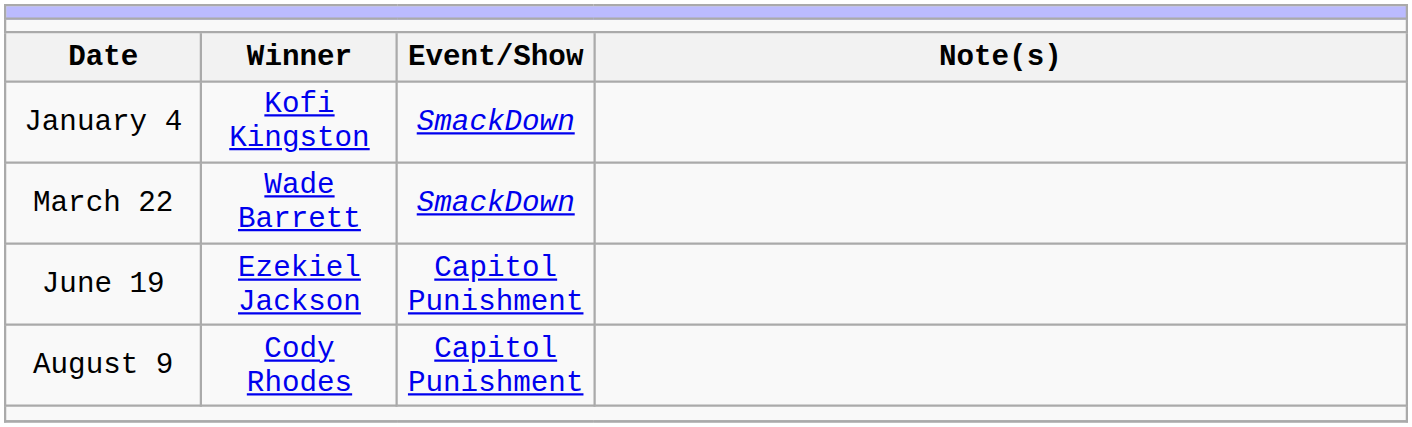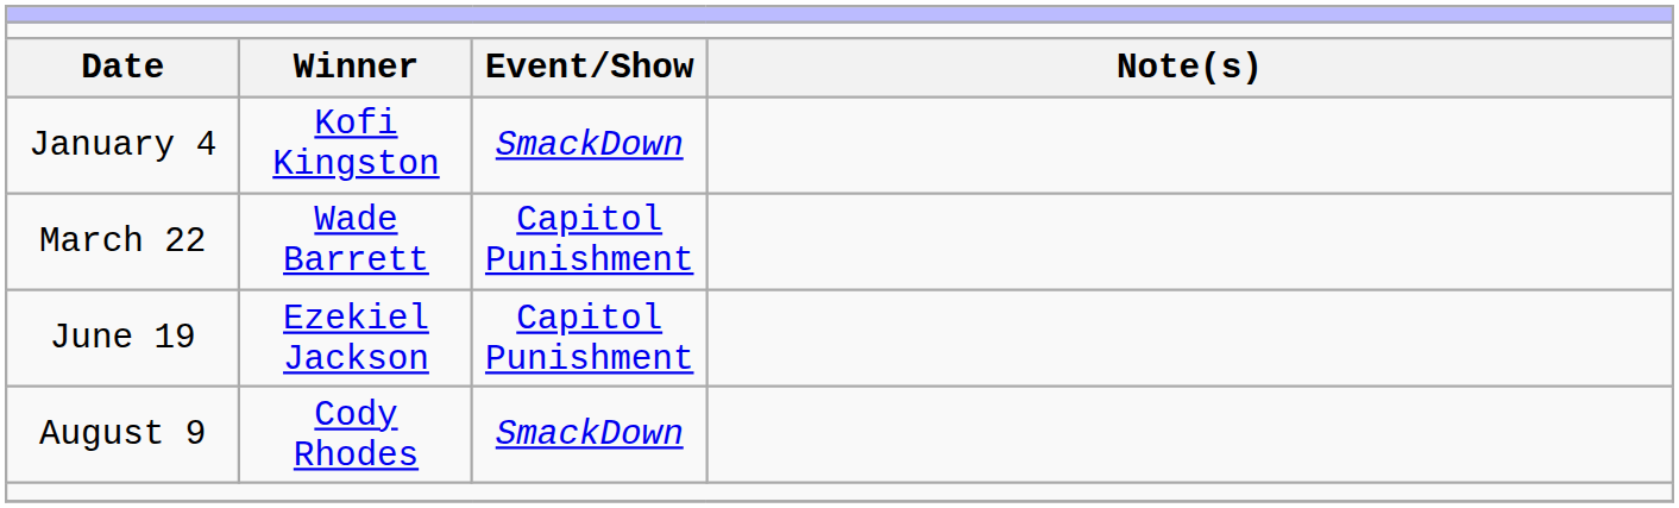 <table class="wikitable" style="text-align:center; width:100%;">
 <tr style="background:#BBF;">
 <td colspan="5"></td>
 </tr>
 <tr>
 <td colspan="5"><strong></strong></td>
 </tr>
 <tr>
 <th width=14%>Date</th>
 <th width=14%>Winner</th>
 <th width=14%>Event/Show</th>
 <th width=58%>Note(s)</th>
 </tr>
 <tr>
 <td>January 4<br></td>
 <td><a href='#'>Kofi Kingston</a></td>
 <td><em><a href='#'>SmackDown</a></em></td>
 <td></td>
 </tr>
 <tr>
 <td>March 22<br></td>
 <td><a href='#'>Wade Barrett</a></td>
-<td><em><a href='#'>SmackDown</a></em></td>
+<td><a href='#'>Capitol Punishment</a></td>
 <td></td>
 </tr>
 <tr>
 <td>June 19</td>
 <td><a href='#'>Ezekiel Jackson</a></td>
 <td><a href='#'>Capitol Punishment</a></td>
 <td></td>
 </tr>
 <tr>
 <td>August 9<br></td>
 <td><a href='#'>Cody Rhodes</a></td>
-<td><a href='#'>Capitol Punishment</a></td>
+<td><em><a href='#'>SmackDown</a></em></td>
 <td></td>
 </tr>
 <tr>
 <td colspan="5"></td>
 </tr>
 <tr>
 </tr>
 </table>
